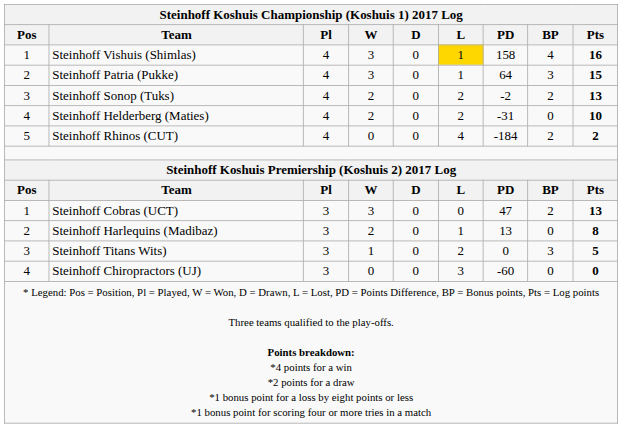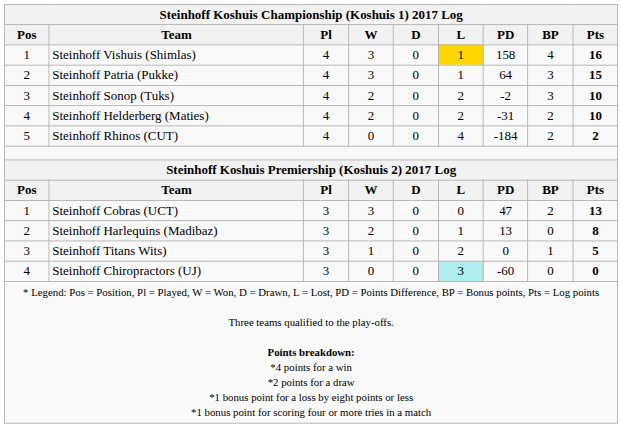 <table class="wikitable" style="text-align:center; line-height:110%; font-size:100%; width:60%;">
 <tr>
 <th colspan="100%" cellpadding="0" cellspacing="0"><strong>Steinhoff Koshuis Championship (Koshuis 1) 2017 Log</strong></th>
 </tr>
 <tr>
 <th style="width:6%;">Pos</th>
 <th style="width:34%;">Team</th>
 <th style="width:6%;">Pl</th>
 <th style="width:6%;">W</th>
 <th style="width:6%;">D</th>
 <th style="width:6%;">L</th>
 <th style="width:6%;">PD</th>
 <th style="width:6%;">BP</th>
 <th style="width:6%;">Pts<br></th>
 </tr>
 <tr>
 <td>1</td>
 <td align=left>Steinhoff Vishuis (Shimlas)</td>
 <td>4</td>
 <td>3</td>
 <td>0</td>
 <td style="background: gold;">1</td>
 <td>158</td>
 <td>4</td>
 <td><strong>16</strong></td>
 </tr>
 <tr>
 <td>2</td>
 <td align=left>Steinhoff Patria (Pukke)</td>
 <td>4</td>
 <td>3</td>
 <td>0</td>
 <td>1</td>
 <td>64</td>
 <td>3</td>
 <td><strong>15</strong></td>
 </tr>
 <tr>
 <td>3</td>
 <td align=left>Steinhoff Sonop (Tuks)</td>
 <td>4</td>
 <td>2</td>
 <td>0</td>
 <td>2</td>
 <td>-2</td>
-<td>2</td>
-<td><strong>13</strong></td>
+<td>3</td>
+<td><strong>10</strong></td>
 </tr>
 <tr>
 <td>4</td>
 <td align=left>Steinhoff Helderberg (Maties)</td>
 <td>4</td>
 <td>2</td>
 <td>0</td>
 <td>2</td>
 <td>-31</td>
-<td>0</td>
+<td>2</td>
 <td><strong>10</strong></td>
 </tr>
 <tr>
 <td>5</td>
 <td align=left>Steinhoff Rhinos (CUT)</td>
 <td>4</td>
 <td>0</td>
 <td>0</td>
 <td>4</td>
 <td>-184</td>
 <td>2</td>
 <td><strong>2</strong></td>
 </tr>
 <tr>
 <td colspan="100%" cellpadding="0" cellspacing="0" height="10px"></td>
 </tr>
 <tr>
 <th colspan="100%" cellpadding="0" cellspacing="0"><strong>Steinhoff Koshuis Premiership (Koshuis 2) 2017 Log</strong></th>
 </tr>
 <tr>
 <th style="width:6%;">Pos</th>
 <th style="width:34%;">Team</th>
 <th style="width:6%;">Pl</th>
 <th style="width:6%;">W</th>
 <th style="width:6%;">D</th>
 <th style="width:6%;">L</th>
 <th style="width:6%;">PD</th>
 <th style="width:6%;">BP</th>
 <th style="width:6%;">Pts<br></th>
 </tr>
 <tr>
 <td>1</td>
 <td align=left>Steinhoff Cobras (UCT)</td>
 <td>3</td>
 <td>3</td>
 <td>0</td>
 <td>0</td>
 <td>47</td>
 <td>2</td>
 <td><strong>13</strong></td>
 </tr>
 <tr>
 <td>2</td>
 <td align=left>Steinhoff Harlequins (Madibaz)</td>
 <td>3</td>
 <td>2</td>
 <td>0</td>
 <td>1</td>
 <td>13</td>
 <td>0</td>
 <td><strong>8</strong></td>
 </tr>
 <tr>
 <td>3</td>
 <td align=left>Steinhoff Titans Wits)</td>
 <td>3</td>
 <td>1</td>
 <td>0</td>
 <td>2</td>
 <td>0</td>
-<td>3</td>
+<td>1</td>
 <td><strong>5</strong></td>
 </tr>
 <tr>
 <td>4</td>
 <td align=left>Steinhoff Chiropractors (UJ)</td>
 <td>3</td>
 <td>0</td>
 <td>0</td>
-<td>3</td>
+<td style="background: paleturquoise;">3</td>
 <td>-60</td>
 <td>0</td>
 <td><strong>0</strong></td>
 </tr>
 <tr>
 <td colspan="100%" style="border:0px"><small>* Legend: Pos = Position, Pl = Played, W = Won, D = Drawn, L = Lost, PD = Points Difference, BP = Bonus points, Pts = Log points<br><br>Three teams qualified to the play-offs.<br><br><strong>Points breakdown:</strong><br>*4 points for a win<br>*2 points for a draw<br>*1 bonus point for a loss by eight points or less<br>*1 bonus point for scoring four or more tries in a match</small></td>
 </tr>
 </table>
